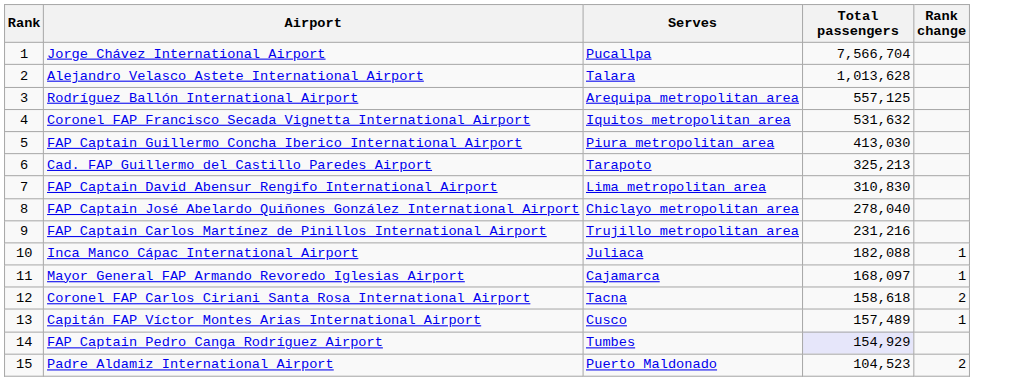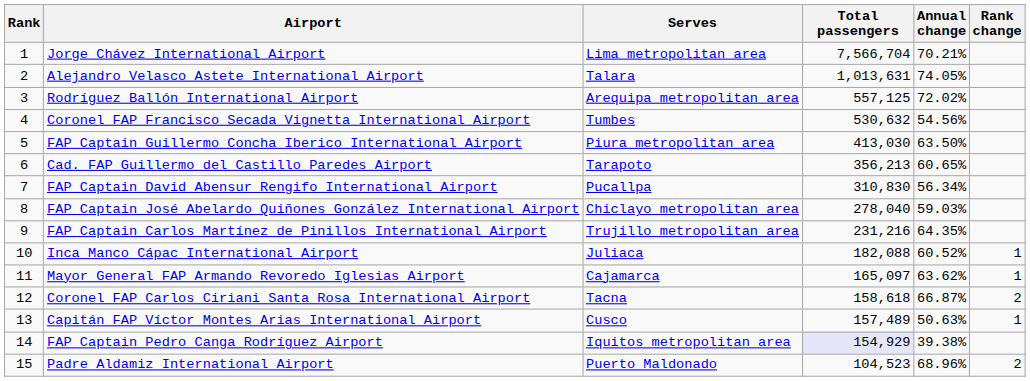 <table class="wikitable sortable">
 <tr>
 <th>Rank</th>
 <th>Airport</th>
 <th>Serves</th>
 <th style="width:100px">Total<br>passengers</th>
+<th>Annual<br>change</th>
 <th>Rank<br>change</th>
 </tr>
 <tr>
 <td align="center">1</td>
 <td><a href='#'>Jorge Chávez International Airport</a></td>
-<td><a href='#'>Pucallpa</a></td>
+<td><a href='#'>Lima metropolitan area</a></td>
 <td align="right">7,566,704</td>
+<td align="right">70.21%</td>
 <td align="right"></td>
 </tr>
 <tr>
 <td align="center">2</td>
 <td><a href='#'>Alejandro Velasco Astete International Airport</a></td>
 <td><a href='#'>Talara</a></td>
-<td align="right">1,013,628</td>
+<td align="right">1,013,631</td>
+<td align="right">74.05%</td>
 <td align="right"></td>
 </tr>
 <tr>
 <td align="center">3</td>
 <td><a href='#'>Rodríguez Ballón International Airport</a></td>
 <td><a href='#'>Arequipa metropolitan area</a></td>
 <td align="right">557,125</td>
+<td align="right">72.02%</td>
 <td align="right"></td>
 </tr>
 <tr>
 <td align="center">4</td>
 <td><a href='#'>Coronel FAP Francisco Secada Vignetta International Airport</a></td>
-<td><a href='#'>Iquitos metropolitan area</a></td>
-<td align="right">531,632</td>
+<td><a href='#'>Tumbes</a></td>
+<td align="right">530,632</td>
+<td align="right">54.56%</td>
 <td align="right"></td>
 </tr>
 <tr>
 <td align="center">5</td>
 <td><a href='#'>FAP Captain Guillermo Concha Iberico International Airport</a></td>
 <td><a href='#'>Piura metropolitan area</a></td>
 <td align="right">413,030</td>
+<td align="right">63.50%</td>
 <td align="right"></td>
 </tr>
 <tr>
 <td align="center">6</td>
 <td><a href='#'>Cad. FAP Guillermo del Castillo Paredes Airport</a></td>
 <td><a href='#'>Tarapoto</a></td>
-<td align="right">325,213</td>
+<td align="right">356,213</td>
+<td align="right">60.65%</td>
 <td align="right"></td>
 </tr>
 <tr>
 <td align="center">7</td>
 <td><a href='#'>FAP Captain David Abensur Rengifo International Airport</a></td>
-<td><a href='#'>Lima metropolitan area</a></td>
+<td><a href='#'>Pucallpa</a></td>
 <td align="right">310,830</td>
+<td align="right">56.34%</td>
 <td align="right"></td>
 </tr>
 <tr>
 <td align="center">8</td>
 <td><a href='#'>FAP Captain José Abelardo Quiñones González International Airport</a></td>
 <td><a href='#'>Chiclayo metropolitan area</a></td>
 <td align="right">278,040</td>
+<td align="right">59.03%</td>
 <td align="right"></td>
 </tr>
 <tr>
 <td align="center">9</td>
 <td><a href='#'>FAP Captain Carlos Martínez de Pinillos International Airport</a></td>
 <td><a href='#'>Trujillo metropolitan area</a></td>
 <td align="right">231,216</td>
+<td align="right">64.35%</td>
 <td align="right"></td>
 </tr>
 <tr>
 <td align="center">10</td>
 <td><a href='#'>Inca Manco Cápac International Airport</a></td>
 <td><a href='#'>Juliaca</a></td>
 <td align="right">182,088</td>
+<td align="right">60.52%</td>
 <td align="right">1</td>
 </tr>
 <tr>
 <td align="center">11</td>
 <td><a href='#'>Mayor General FAP Armando Revoredo Iglesias Airport</a></td>
 <td><a href='#'>Cajamarca</a></td>
-<td align="right">168,097</td>
+<td align="right">165,097</td>
+<td align="right">63.62%</td>
 <td align="right">1</td>
 </tr>
 <tr>
 <td align="center">12</td>
 <td><a href='#'>Coronel FAP Carlos Ciriani Santa Rosa International Airport</a></td>
 <td><a href='#'>Tacna</a></td>
 <td align="right">158,618</td>
+<td align="right">66.87%</td>
 <td align="right">2</td>
 </tr>
 <tr>
 <td align="center">13</td>
 <td><a href='#'>Capitán FAP Víctor Montes Arias International Airport</a></td>
 <td><a href='#'>Cusco</a></td>
 <td align="right">157,489</td>
+<td align="right">50.63%</td>
 <td align="right">1</td>
 </tr>
 <tr>
 <td align="center">14</td>
 <td><a href='#'>FAP Captain Pedro Canga Rodríguez Airport</a></td>
-<td><a href='#'>Tumbes</a></td>
+<td><a href='#'>Iquitos metropolitan area</a></td>
 <td align="right" style="background: lavender;">154,929</td>
+<td align="right">39.38%</td>
 <td align="right"></td>
 </tr>
 <tr>
 <td align="center">15</td>
 <td><a href='#'>Padre Aldamiz International Airport</a></td>
 <td><a href='#'>Puerto Maldonado</a></td>
 <td align="right">104,523</td>
+<td align="right">68.96%</td>
 <td align="right">2</td>
 </tr>
 </table>
